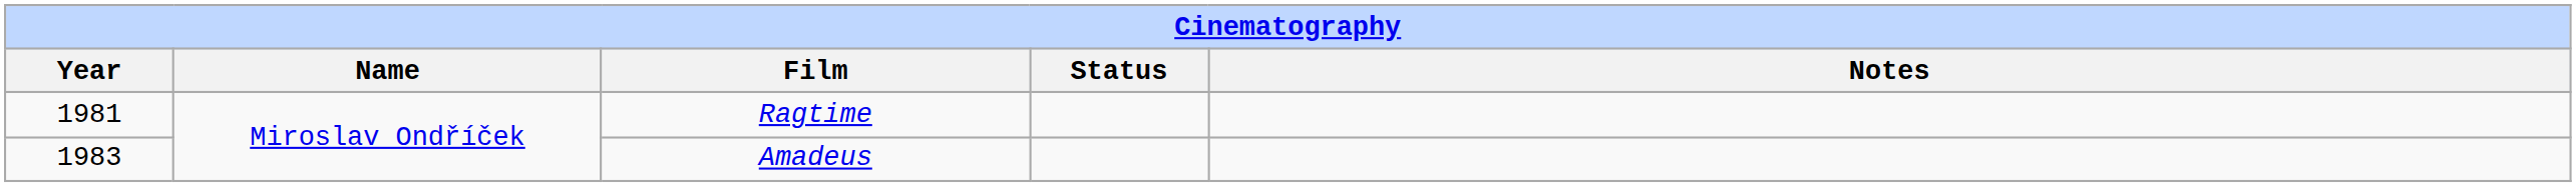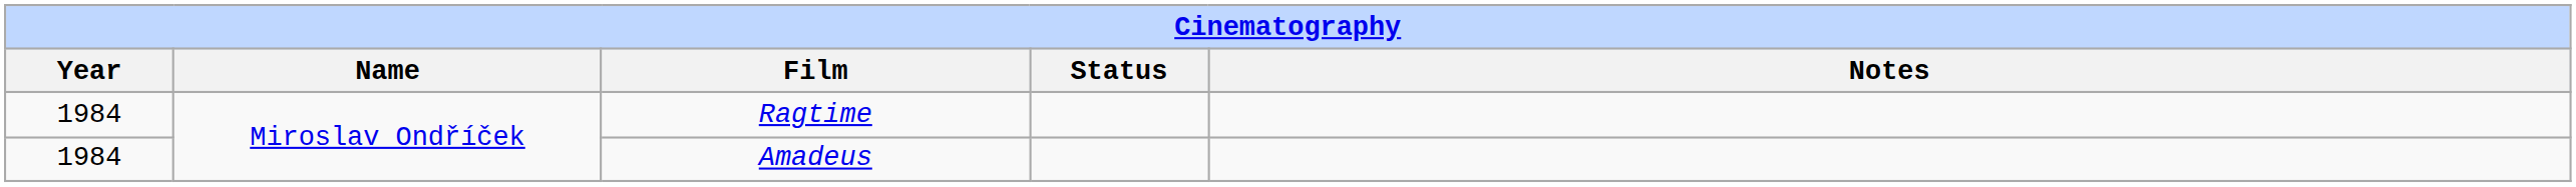 <table class="wikitable" style="text-align: center">
 <tr style="background:#bfd7ff;">
 <td colspan="6" style="text-align:center;"><strong><a href='#'>Cinematography</a></strong></td>
 </tr>
 <tr style="background:#ebf5ff;">
 <th style="width:075px;">Year</th>
 <th style="width:200px;">Name</th>
 <th style="width:200px;">Film</th>
 <th style="width:080px;">Status</th>
 <th style="width:650px;">Notes</th>
 </tr>
 <tr>
-<td>1981</td>
+<td>1984</td>
 <td rowspan="2"><a href='#'>Miroslav Ondříček</a></td>
 <td><em><a href='#'>Ragtime</a></em></td>
 <td></td>
 <td></td>
 </tr>
 <tr>
-<td>1983</td>
+<td>1984</td>
 <td><em><a href='#'>Amadeus</a></em></td>
 <td></td>
 <td></td>
 </tr>
 </table>
